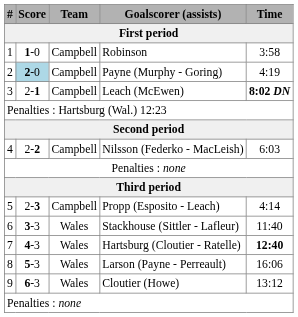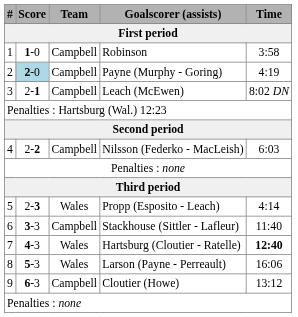 <table cellpadding="3" cellspacing="1" border="1" style="font-size: 95%; text-align: center; border: gray solid 1px; border-collapse: collapse;">
 <tr bgcolor="B2B2B2">
 <th>#</th>
 <th>Score</th>
 <th>Team</th>
 <th>Goalscorer (assists)</th>
 <th>Time</th>
 </tr>
 <tr bgcolor="f0f0f0">
 <th colspan="6">First period</th>
 </tr>
 <tr>
 <td>1</td>
 <td><strong>1</strong>-0</td>
 <td>Campbell</td>
 <td align="left">Robinson</td>
 <td>3:58</td>
 </tr>
 <tr>
 <td>2</td>
 <td style="background: lightblue;"><strong>2</strong>-0</td>
 <td>Campbell</td>
 <td align="left">Payne (Murphy - Goring)</td>
 <td>4:19</td>
 </tr>
 <tr>
 <td>3</td>
 <td>2-<strong>1</strong></td>
 <td>Campbell</td>
 <td align="left">Leach (McEwen)</td>
-<td><strong>8:02 <em>DN</em></strong></td>
+<td>8:02 <em>DN</em></td>
 </tr>
 <tr>
 <td colspan="6" align="left">Penalties : Hartsburg (Wal.)  12:23</td>
 </tr>
 <tr bgcolor="f0f0f0">
 <th colspan="6">Second period</th>
 </tr>
 <tr>
 <td>4</td>
 <td>2-<strong>2</strong></td>
 <td>Campbell</td>
 <td align="left">Nilsson (Federko - MacLeish)</td>
 <td>6:03</td>
 </tr>
 <tr>
 <td colspan="6">Penalties : <em>none</em></td>
 </tr>
 <tr bgcolor="f0f0f0">
 <th colspan="6">Third period</th>
 </tr>
 <tr>
 <td>5</td>
 <td>2-<strong>3</strong></td>
-<td>Campbell</td>
+<td>Wales</td>
 <td align="left">Propp (Esposito - Leach)</td>
 <td>4:14</td>
 </tr>
 <tr>
 <td>6</td>
 <td><strong>3</strong>-3</td>
-<td>Wales</td>
+<td>Campbell</td>
 <td align="left">Stackhouse (Sittler - Lafleur)</td>
 <td>11:40</td>
 </tr>
 <tr>
 <td>7</td>
 <td><strong>4</strong>-3</td>
 <td>Wales</td>
 <td align="left">Hartsburg (Cloutier - Ratelle)</td>
 <td><strong>12:40</strong></td>
 </tr>
 <tr>
 <td>8</td>
 <td><strong>5</strong>-3</td>
 <td>Wales</td>
 <td align="left">Larson (Payne - Perreault)</td>
 <td>16:06</td>
 </tr>
 <tr>
 <td>9</td>
 <td><strong>6</strong>-3</td>
-<td>Wales</td>
+<td>Campbell</td>
 <td align="left">Cloutier (Howe)</td>
 <td>13:12</td>
 </tr>
 <tr>
 <td colspan="6" align="left">Penalties : <em>none</em></td>
 </tr>
 </table>
